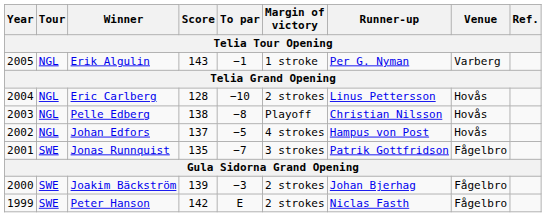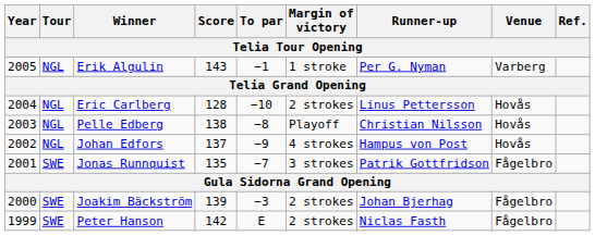 <table class="wikitable" style="font-size:95%;">
 <tr>
 <th>Year</th>
 <th>Tour</th>
 <th>Winner</th>
 <th>Score</th>
 <th>To par</th>
 <th>Margin of<br>victory</th>
 <th>Runner-up</th>
 <th>Venue</th>
 <th>Ref.</th>
 </tr>
 <tr>
 <th colspan=9>Telia Tour Opening</th>
 </tr>
 <tr>
 <td>2005</td>
 <td><a href='#'>NGL</a></td>
 <td> <a href='#'>Erik Algulin</a></td>
 <td align=center>143</td>
 <td align=center>−1</td>
 <td>1 stroke</td>
 <td> <a href='#'>Per G. Nyman</a></td>
 <td>Varberg</td>
 <td></td>
 </tr>
 <tr>
 <th colspan=9>Telia Grand Opening</th>
 </tr>
 <tr>
 <td>2004</td>
 <td><a href='#'>NGL</a></td>
 <td> <a href='#'>Eric Carlberg</a></td>
 <td align=center>128</td>
 <td align=center>−10</td>
 <td>2 strokes</td>
 <td> <a href='#'>Linus Pettersson</a></td>
 <td>Hovås</td>
 <td></td>
 </tr>
 <tr>
 <td>2003</td>
 <td><a href='#'>NGL</a></td>
 <td> <a href='#'>Pelle Edberg</a></td>
 <td align=center>138</td>
 <td align=center>−8</td>
 <td>Playoff</td>
 <td> <a href='#'>Christian Nilsson</a></td>
 <td>Hovås</td>
 <td></td>
 </tr>
 <tr>
 <td>2002</td>
 <td><a href='#'>NGL</a></td>
 <td> <a href='#'>Johan Edfors</a></td>
 <td align=center>137</td>
-<td align=center>−5</td>
+<td align=center>−9</td>
 <td>4 strokes</td>
 <td> <a href='#'>Hampus von Post</a></td>
 <td>Hovås</td>
 <td></td>
 </tr>
 <tr>
 <td>2001</td>
 <td><a href='#'>SWE</a></td>
 <td> <a href='#'>Jonas Runnquist</a></td>
 <td align=center>135</td>
 <td align=center>−7</td>
 <td>3 strokes</td>
 <td> <a href='#'>Patrik Gottfridson</a></td>
 <td>Fågelbro</td>
 <td></td>
 </tr>
 <tr>
 <th colspan=9>Gula Sidorna Grand Opening</th>
 </tr>
 <tr>
 <td>2000</td>
 <td><a href='#'>SWE</a></td>
 <td> <a href='#'>Joakim Bäckström</a></td>
 <td align=center>139</td>
 <td align=center>−3</td>
 <td>2 strokes</td>
 <td> <a href='#'>Johan Bjerhag</a></td>
 <td>Fågelbro</td>
 <td></td>
 </tr>
 <tr>
 <td>1999</td>
 <td><a href='#'>SWE</a></td>
 <td> <a href='#'>Peter Hanson</a></td>
 <td align=center>142</td>
 <td align=center>E</td>
 <td>2 strokes</td>
 <td> <a href='#'>Niclas Fasth</a></td>
 <td>Fågelbro</td>
 <td></td>
 </tr>
 </table>
